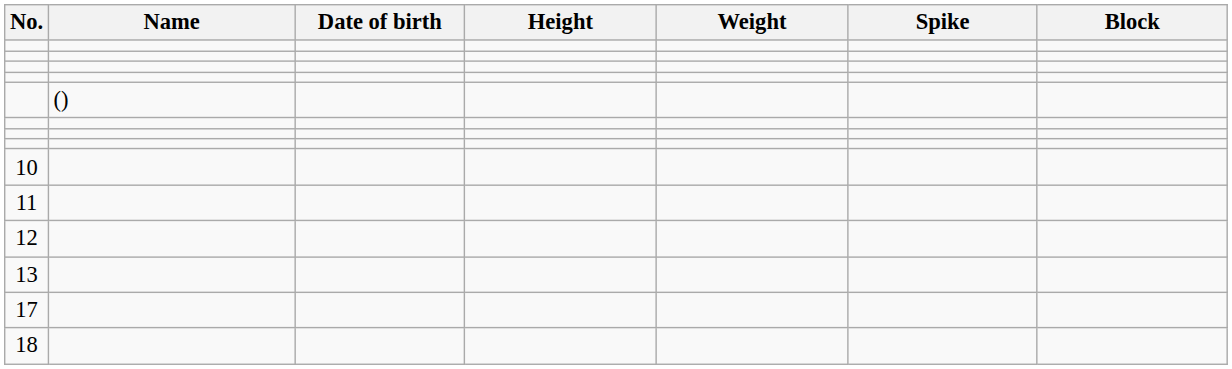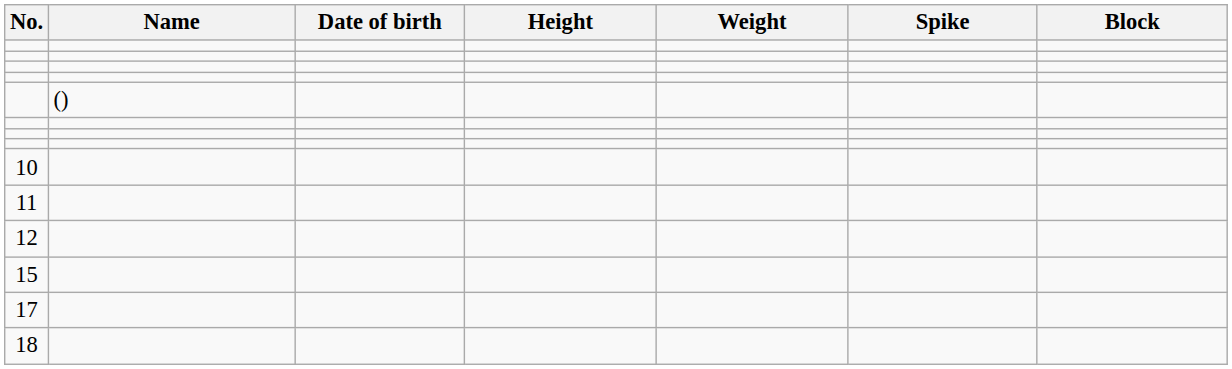 <table class="wikitable sortable" style="font-size:100%; text-align:center;">
 <tr>
 <th>No.</th>
 <th style="width:12em">Name</th>
 <th style="width:8em">Date of birth</th>
 <th style="width:9em">Height</th>
 <th style="width:9em">Weight</th>
 <th style="width:9em">Spike</th>
 <th style="width:9em">Block</th>
 </tr>
 <tr>
 <td></td>
 <td align=left> </td>
 <td align=right></td>
 <td></td>
 <td></td>
 <td></td>
 <td></td>
 </tr>
 <tr>
 <td></td>
 <td align=left> </td>
 <td align=right></td>
 <td></td>
 <td></td>
 <td></td>
 <td></td>
 </tr>
 <tr>
 <td></td>
 <td align=left> </td>
 <td align=right></td>
 <td></td>
 <td></td>
 <td></td>
 <td></td>
 </tr>
 <tr>
 <td></td>
 <td align=left> </td>
 <td align=right></td>
 <td></td>
 <td></td>
 <td></td>
 <td></td>
 </tr>
 <tr>
 <td></td>
 <td align=left>  ()</td>
 <td align=right></td>
 <td></td>
 <td></td>
 <td></td>
 <td></td>
 </tr>
 <tr>
 <td></td>
 <td align=left> </td>
 <td align=right></td>
 <td></td>
 <td></td>
 <td></td>
 <td></td>
 </tr>
 <tr>
 <td></td>
 <td align=left> </td>
 <td align=right></td>
 <td></td>
 <td></td>
 <td></td>
 <td></td>
 </tr>
 <tr>
 <td></td>
 <td align=left> </td>
 <td align=right></td>
 <td></td>
 <td></td>
 <td></td>
 <td></td>
 </tr>
 <tr>
 <td>10</td>
 <td align=left> </td>
 <td align=right></td>
 <td></td>
 <td></td>
 <td></td>
 <td></td>
 </tr>
 <tr>
 <td>11</td>
 <td align=left> </td>
 <td align=right></td>
 <td></td>
 <td></td>
 <td></td>
 <td></td>
 </tr>
 <tr>
 <td>12</td>
 <td align=left> </td>
 <td align=right></td>
 <td></td>
 <td></td>
 <td></td>
 <td></td>
 </tr>
 <tr>
-<td>13</td>
+<td>15</td>
 <td align=left> </td>
 <td align=right></td>
 <td></td>
 <td></td>
 <td></td>
 <td></td>
 </tr>
 <tr>
 <td>17</td>
 <td align=left> </td>
 <td align=right></td>
 <td></td>
 <td></td>
 <td></td>
 <td></td>
 </tr>
 <tr>
 <td>18</td>
 <td align=left> </td>
 <td align=right></td>
 <td></td>
 <td></td>
 <td></td>
 <td></td>
 </tr>
 </table>
